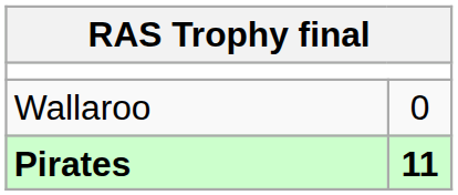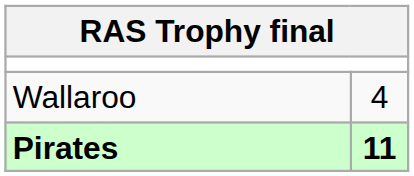 <table align="right" class="wikitable" style="font-size:90%; text-align:center; margin-left:1em; margin-right:4em">
 <tr bgcolor=#ccffcc>
 <th colspan=2>RAS Trophy final</th>
 </tr>
 <tr bgcolor=#fff>
 <td colspan=2></td>
 </tr>
 <tr>
 <td width=150; align=left> Wallaroo</td>
-<td width=20>0</td>
+<td width=20>4</td>
 </tr>
 <tr bgcolor=#ccffcc>
 <td align=left> <strong>Pirates</strong></td>
 <td><strong>11</strong></td>
 </tr>
 </table>
